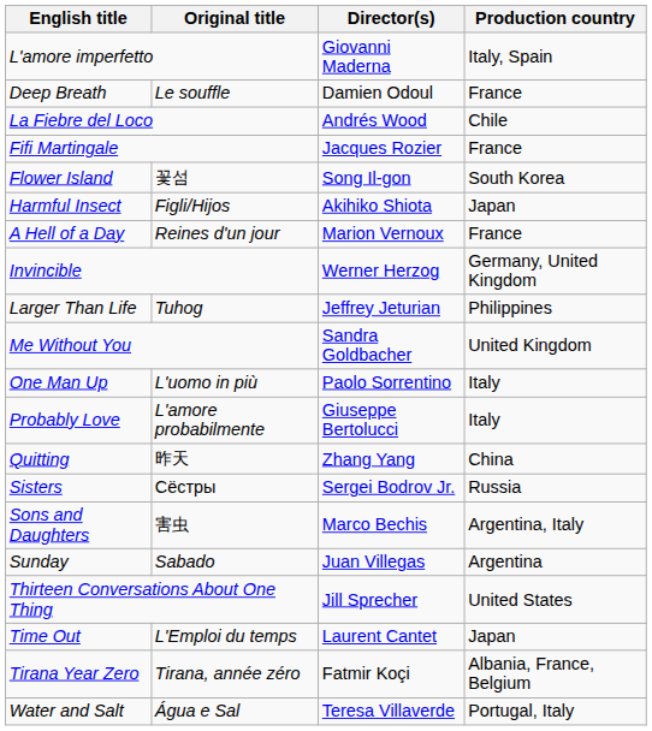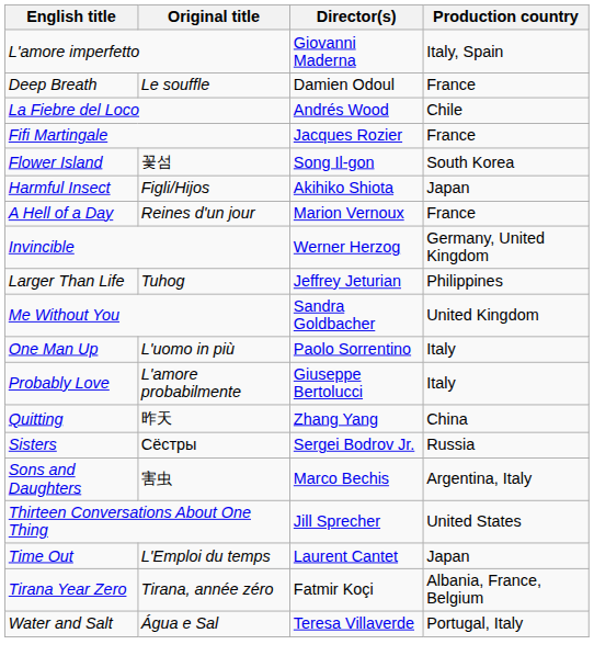 <table class="wikitable" width="95%">
 <tr>
 <th>English title</th>
 <th>Original title</th>
 <th>Director(s)</th>
 <th>Production country</th>
 </tr>
 <tr>
 <td colspan="2"><em>L'amore imperfetto</em></td>
 <td><a href='#'>Giovanni Maderna</a></td>
 <td>Italy, Spain</td>
 </tr>
 <tr>
 <td><em> Deep Breath</em></td>
 <td><em>Le souffle </em></td>
 <td>Damien Odoul</td>
 <td>France</td>
 </tr>
 <tr>
 <td colspan="2"><em><a href='#'>La Fiebre del Loco</a>  </em></td>
 <td><a href='#'>Andrés Wood</a></td>
 <td>Chile</td>
 </tr>
 <tr>
 <td colspan="2"><em><a href='#'>Fifi Martingale</a>  </em></td>
 <td><a href='#'>Jacques Rozier</a></td>
 <td>France</td>
 </tr>
 <tr>
 <td><em><a href='#'>Flower Island </a></em></td>
 <td>꽃섬</td>
 <td><a href='#'>Song Il-gon</a></td>
 <td>South Korea</td>
 </tr>
 <tr>
 <td><em><a href='#'>Harmful Insect</a></em></td>
 <td><em>Figli/Hijos</em></td>
 <td><a href='#'>Akihiko Shiota</a></td>
 <td>Japan</td>
 </tr>
 <tr>
 <td><em><a href='#'>A Hell of a Day</a></em></td>
 <td><em>Reines d'un jour </em></td>
 <td><a href='#'>Marion Vernoux</a></td>
 <td>France</td>
 </tr>
 <tr>
 <td colspan="2"><em><a href='#'>Invincible</a>  </em></td>
 <td><a href='#'>Werner Herzog</a></td>
 <td>Germany, United Kingdom</td>
 </tr>
 <tr>
 <td><em>Larger Than Life</em></td>
 <td><em>Tuhog </em></td>
 <td><a href='#'>Jeffrey Jeturian</a></td>
 <td>Philippines</td>
 </tr>
 <tr>
 <td colspan="2"><em><a href='#'>Me Without You</a></em></td>
 <td><a href='#'>Sandra Goldbacher</a></td>
 <td>United Kingdom</td>
 </tr>
 <tr>
 <td><em><a href='#'>One Man Up</a></em></td>
 <td><em>L'uomo in più </em></td>
 <td><a href='#'>Paolo Sorrentino</a></td>
 <td>Italy</td>
 </tr>
 <tr>
 <td><em><a href='#'>Probably Love</a></em></td>
 <td><em>L'amore probabilmente</em></td>
 <td><a href='#'>Giuseppe Bertolucci</a></td>
 <td>Italy</td>
 </tr>
 <tr>
 <td><em><a href='#'>Quitting</a></em></td>
 <td>昨天</td>
 <td><a href='#'>Zhang Yang</a></td>
 <td>China</td>
 </tr>
 <tr>
 <td><em><a href='#'>Sisters</a></em></td>
 <td>Сёстры</td>
 <td><a href='#'>Sergei Bodrov Jr.</a></td>
 <td>Russia</td>
 </tr>
 <tr>
 <td><em><a href='#'>Sons and Daughters</a></em></td>
 <td>害虫</td>
 <td><a href='#'>Marco Bechis</a></td>
 <td>Argentina, Italy</td>
 </tr>
 <tr>
-<td><em>Sunday</em></td>
-<td><em>Sabado </em></td>
-<td><a href='#'>Juan Villegas</a></td>
-<td>Argentina</td>
-</tr>
-<tr>
 <td colspan="2"><em><a href='#'>Thirteen Conversations About One Thing</a> </em></td>
 <td><a href='#'>Jill Sprecher</a></td>
 <td>United States</td>
 </tr>
 <tr>
 <td><em><a href='#'>Time Out</a></em></td>
 <td><em>L'Emploi du temps </em></td>
 <td><a href='#'>Laurent Cantet</a></td>
 <td>Japan</td>
 </tr>
 <tr>
 <td><em><a href='#'>Tirana Year Zero</a></em></td>
 <td><em>Tirana, année zéro</em></td>
 <td>Fatmir Koçi</td>
 <td>Albania, France, Belgium</td>
 </tr>
 <tr>
 <td><em>Water and Salt</em></td>
 <td><em>Água e Sal</em></td>
 <td><a href='#'>Teresa Villaverde</a></td>
 <td>Portugal, Italy</td>
 </tr>
 </table>
